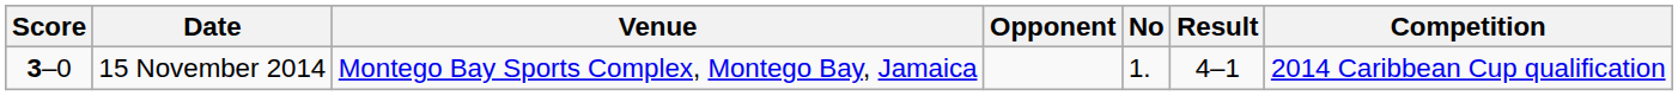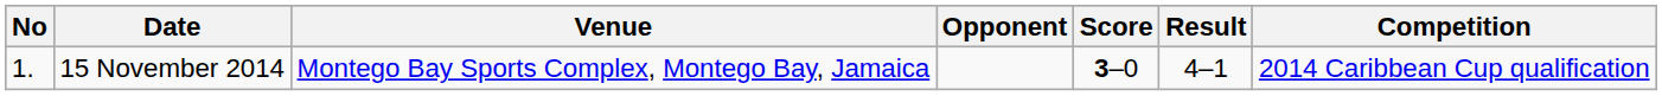 <table class="wikitable" style="font-size:85%;">
 <tr>
-<th>Score</th>
+<th>No</th>
 <th>Date</th>
 <th>Venue</th>
 <th>Opponent</th>
-<th>No</th>
+<th>Score</th>
 <th>Result</th>
 <th>Competition</th>
 </tr>
 <tr>
-<td align=center><strong>3</strong>–0</td>
+<td>1.</td>
 <td>15 November 2014</td>
 <td><a href='#'>Montego Bay Sports Complex</a>, <a href='#'>Montego Bay</a>, <a href='#'>Jamaica</a></td>
 <td></td>
-<td>1.</td>
+<td align=center><strong>3</strong>–0</td>
 <td align=center>4–1</td>
 <td><a href='#'>2014 Caribbean Cup qualification</a></td>
 </tr>
 </table>
